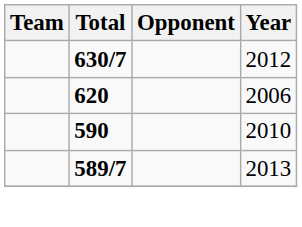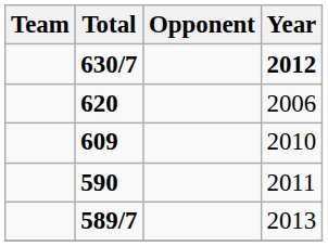 <table class="wikitable">
 <tr>
 <th>Team</th>
 <th>Total</th>
 <th>Opponent</th>
 <th>Year</th>
 </tr>
 <tr>
 <td></td>
 <td><strong>630/7</strong></td>
 <td></td>
-<td>2012</td>
+<td><strong>2012</strong></td>
 </tr>
 <tr>
 <td></td>
 <td><strong>620</strong></td>
 <td></td>
 <td>2006</td>
 </tr>
 <tr>
 <td></td>
+<td><strong>609</strong></td>
+<td></td>
+<td>2010</td>
+</tr>
+<tr>
+<td></td>
 <td><strong>590</strong></td>
 <td></td>
-<td>2010</td>
+<td>2011</td>
 </tr>
 <tr>
 <td></td>
 <td><strong>589/7</strong></td>
 <td></td>
 <td>2013</td>
 </tr>
 <tr>
 </tr>
 </table>
